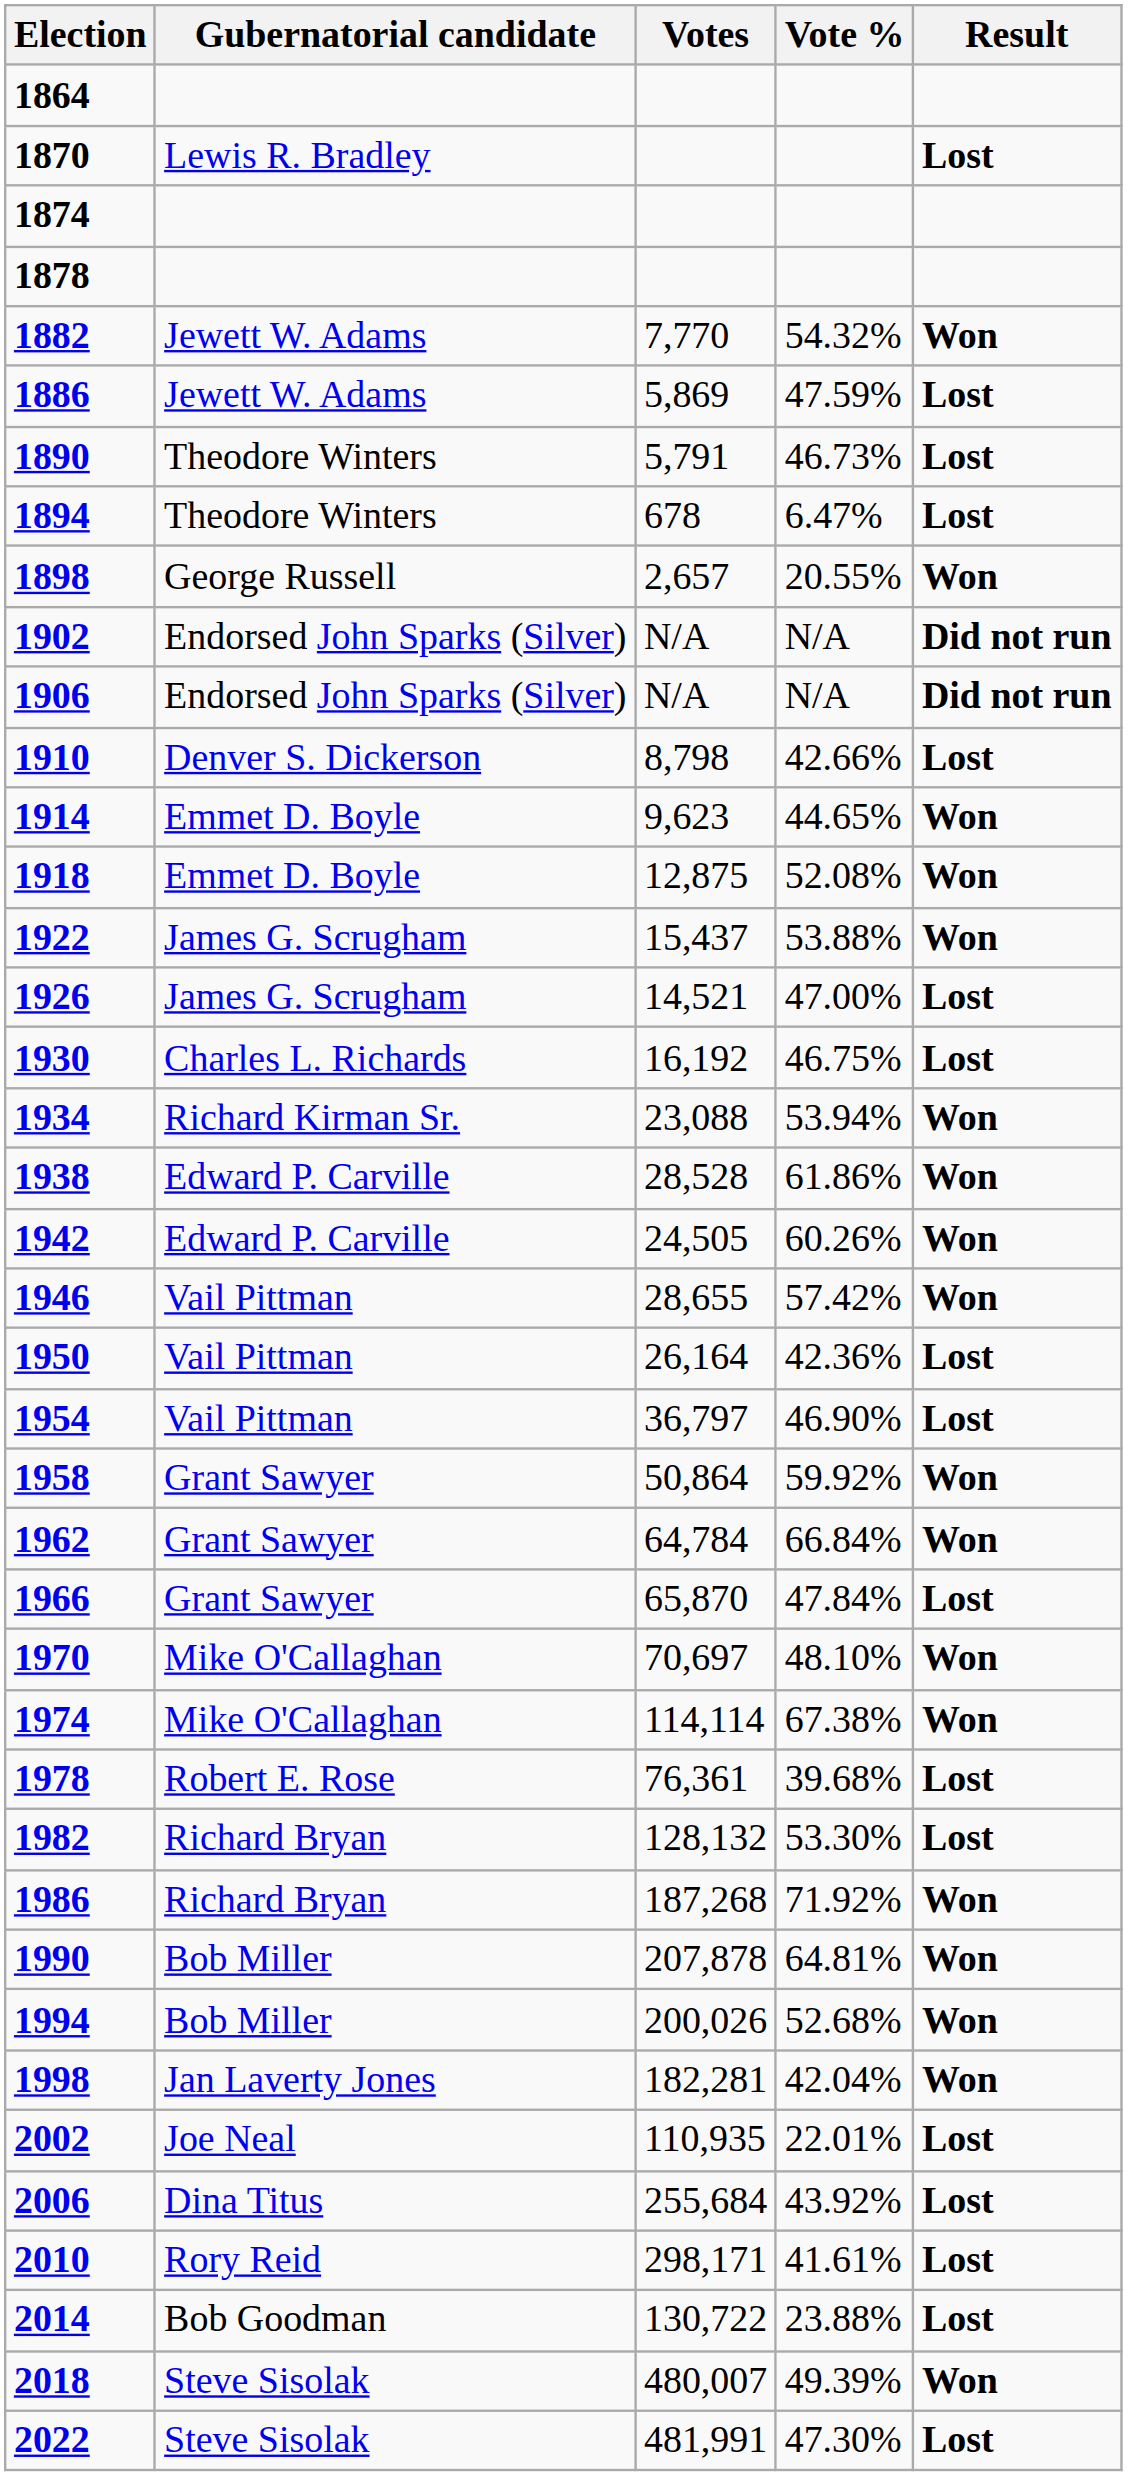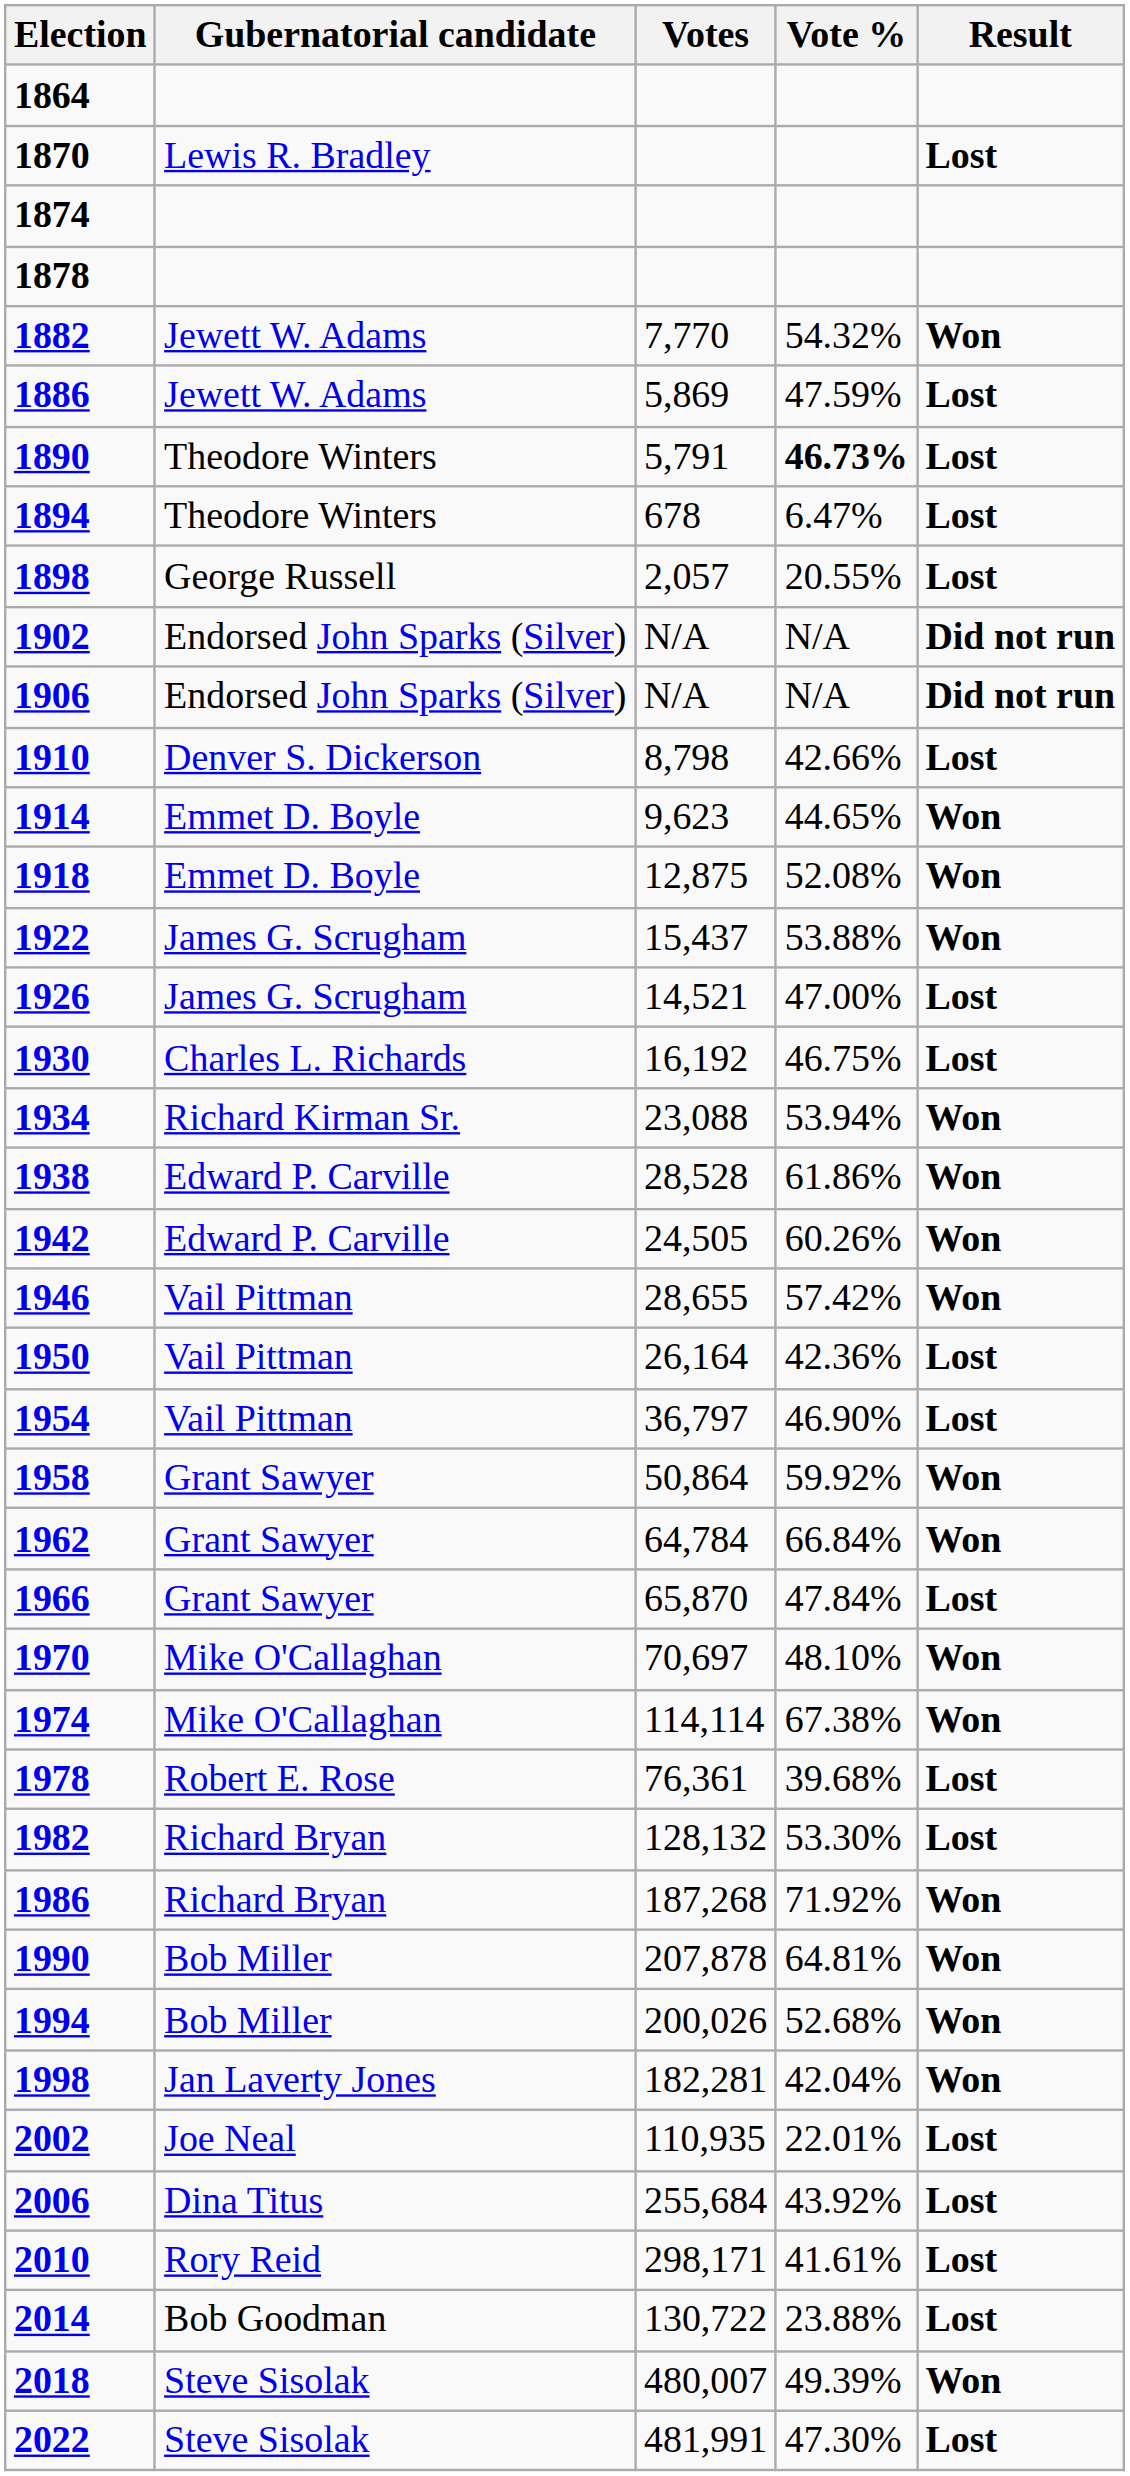 <table class="wikitable">
 <tr>
 <th>Election</th>
 <th>Gubernatorial candidate</th>
 <th>Votes</th>
 <th>Vote %</th>
 <th>Result</th>
 </tr>
 <tr>
 <td><strong>1864</strong></td>
 <td></td>
 <td></td>
 <td></td>
 <td></td>
 </tr>
 <tr>
 <td><strong>1870</strong></td>
 <td><a href='#'>Lewis R. Bradley</a></td>
 <td></td>
 <td></td>
 <td><strong>Lost</strong> </td>
 </tr>
 <tr>
 <td><strong>1874</strong></td>
 <td></td>
 <td></td>
 <td></td>
 <td></td>
 </tr>
 <tr>
 <td><strong>1878</strong></td>
 <td></td>
 <td></td>
 <td></td>
 <td></td>
 </tr>
 <tr>
 <td><strong><a href='#'>1882</a></strong></td>
 <td><a href='#'>Jewett W. Adams</a></td>
 <td>7,770</td>
 <td>54.32%</td>
 <td><strong>Won</strong> </td>
 </tr>
 <tr>
 <td><a href='#'><strong>1886</strong></a></td>
 <td><a href='#'>Jewett W. Adams</a></td>
 <td>5,869</td>
 <td>47.59%</td>
 <td><strong>Lost</strong> </td>
 </tr>
 <tr>
 <td><strong><a href='#'>1890</a></strong></td>
 <td>Theodore Winters</td>
 <td>5,791</td>
-<td>46.73%</td>
+<td><strong>46.73%</strong></td>
 <td><strong>Lost</strong> </td>
 </tr>
 <tr>
 <td><strong><a href='#'>1894</a></strong></td>
 <td>Theodore Winters</td>
 <td>678</td>
 <td>6.47%</td>
 <td><strong>Lost</strong> </td>
 </tr>
 <tr>
 <td><strong><a href='#'>1898</a></strong></td>
 <td>George Russell</td>
-<td>2,657</td>
+<td>2,057</td>
 <td>20.55%</td>
-<td><strong>Won</strong> </td>
+<td><strong>Lost</strong> </td>
 </tr>
 <tr>
 <td><strong><a href='#'>1902</a></strong></td>
 <td>Endorsed <a href='#'>John Sparks</a> (<a href='#'>Silver</a>)</td>
 <td>N/A</td>
 <td>N/A</td>
 <td><strong>Did not run</strong></td>
 </tr>
 <tr>
 <td><strong><a href='#'>1906</a></strong></td>
 <td>Endorsed <a href='#'>John Sparks</a> (<a href='#'>Silver</a>)</td>
 <td>N/A</td>
 <td>N/A</td>
 <td><strong>Did not run</strong></td>
 </tr>
 <tr>
 <td><strong><a href='#'>1910</a></strong></td>
 <td><a href='#'>Denver S. Dickerson</a></td>
 <td>8,798</td>
 <td>42.66%</td>
 <td><strong>Lost</strong> </td>
 </tr>
 <tr>
 <td><strong><a href='#'>1914</a></strong></td>
 <td><a href='#'>Emmet D. Boyle</a></td>
 <td>9,623</td>
 <td>44.65%</td>
 <td><strong>Won</strong> </td>
 </tr>
 <tr>
 <td><strong><a href='#'>1918</a></strong></td>
 <td><a href='#'>Emmet D. Boyle</a></td>
 <td>12,875</td>
 <td>52.08%</td>
 <td><strong>Won</strong> </td>
 </tr>
 <tr>
 <td><strong><a href='#'>1922</a></strong></td>
 <td><a href='#'>James G. Scrugham</a></td>
 <td>15,437</td>
 <td>53.88%</td>
 <td><strong>Won</strong> </td>
 </tr>
 <tr>
 <td><strong><a href='#'>1926</a></strong></td>
 <td><a href='#'>James G. Scrugham</a></td>
 <td>14,521</td>
 <td>47.00%</td>
 <td><strong>Lost</strong> </td>
 </tr>
 <tr>
 <td><strong><a href='#'>1930</a></strong></td>
 <td><a href='#'>Charles L. Richards</a></td>
 <td>16,192</td>
 <td>46.75%</td>
 <td><strong>Lost</strong> </td>
 </tr>
 <tr>
 <td><strong><a href='#'>1934</a></strong></td>
 <td><a href='#'>Richard Kirman Sr.</a></td>
 <td>23,088</td>
 <td>53.94%</td>
 <td><strong>Won</strong> </td>
 </tr>
 <tr>
 <td><strong><a href='#'>1938</a></strong></td>
 <td><a href='#'>Edward P. Carville</a></td>
 <td>28,528</td>
 <td>61.86%</td>
 <td><strong>Won</strong> </td>
 </tr>
 <tr>
 <td><strong><a href='#'>1942</a></strong></td>
 <td><a href='#'>Edward P. Carville</a></td>
 <td>24,505</td>
 <td>60.26%</td>
 <td><strong>Won</strong> </td>
 </tr>
 <tr>
 <td><strong><a href='#'>1946</a></strong></td>
 <td><a href='#'>Vail Pittman</a></td>
 <td>28,655</td>
 <td>57.42%</td>
 <td><strong>Won</strong> </td>
 </tr>
 <tr>
 <td><strong><a href='#'>1950</a></strong></td>
 <td><a href='#'>Vail Pittman</a></td>
 <td>26,164</td>
 <td>42.36%</td>
 <td><strong>Lost</strong> </td>
 </tr>
 <tr>
 <td><strong><a href='#'>1954</a></strong></td>
 <td><a href='#'>Vail Pittman</a></td>
 <td>36,797</td>
 <td>46.90%</td>
 <td><strong>Lost</strong> </td>
 </tr>
 <tr>
 <td><strong><a href='#'>1958</a></strong></td>
 <td><a href='#'>Grant Sawyer</a></td>
 <td>50,864</td>
 <td>59.92%</td>
 <td><strong>Won</strong> </td>
 </tr>
 <tr>
 <td><strong><a href='#'>1962</a></strong></td>
 <td><a href='#'>Grant Sawyer</a></td>
 <td>64,784</td>
 <td>66.84%</td>
 <td><strong>Won</strong> </td>
 </tr>
 <tr>
 <td><strong><a href='#'>1966</a></strong></td>
 <td><a href='#'>Grant Sawyer</a></td>
 <td>65,870</td>
 <td>47.84%</td>
 <td><strong>Lost</strong> </td>
 </tr>
 <tr>
 <td><strong><a href='#'>1970</a></strong></td>
 <td><a href='#'>Mike O'Callaghan</a></td>
 <td>70,697</td>
 <td>48.10%</td>
 <td><strong>Won</strong> </td>
 </tr>
 <tr>
 <td><strong><a href='#'>1974</a></strong></td>
 <td><a href='#'>Mike O'Callaghan</a></td>
 <td>114,114</td>
 <td>67.38%</td>
 <td><strong>Won</strong> </td>
 </tr>
 <tr>
 <td><strong><a href='#'>1978</a></strong></td>
 <td><a href='#'>Robert E. Rose</a></td>
 <td>76,361</td>
 <td>39.68%</td>
 <td><strong>Lost</strong> </td>
 </tr>
 <tr>
 <td><strong><a href='#'>1982</a></strong></td>
 <td><a href='#'>Richard Bryan</a></td>
 <td>128,132</td>
 <td>53.30%</td>
 <td><strong>Lost</strong> </td>
 </tr>
 <tr>
 <td><strong><a href='#'>1986</a></strong></td>
 <td><a href='#'>Richard Bryan</a></td>
 <td>187,268</td>
 <td>71.92%</td>
 <td><strong>Won</strong> </td>
 </tr>
 <tr>
 <td><strong><a href='#'>1990</a></strong></td>
 <td><a href='#'>Bob Miller</a></td>
 <td>207,878</td>
 <td>64.81%</td>
 <td><strong>Won</strong> </td>
 </tr>
 <tr>
 <td><strong><a href='#'>1994</a></strong></td>
 <td><a href='#'>Bob Miller</a></td>
 <td>200,026</td>
 <td>52.68%</td>
 <td><strong>Won</strong> </td>
 </tr>
 <tr>
 <td><strong><a href='#'>1998</a></strong></td>
 <td><a href='#'>Jan Laverty Jones</a></td>
 <td>182,281</td>
 <td>42.04%</td>
 <td><strong>Won</strong> </td>
 </tr>
 <tr>
 <td><strong><a href='#'>2002</a></strong></td>
 <td><a href='#'>Joe Neal</a></td>
 <td>110,935</td>
 <td>22.01%</td>
 <td><strong>Lost</strong> </td>
 </tr>
 <tr>
 <td><strong><a href='#'>2006</a></strong></td>
 <td><a href='#'>Dina Titus</a></td>
 <td>255,684</td>
 <td>43.92%</td>
 <td><strong>Lost</strong> </td>
 </tr>
 <tr>
 <td><strong><a href='#'>2010</a></strong></td>
 <td><a href='#'>Rory Reid</a></td>
 <td>298,171</td>
 <td>41.61%</td>
 <td><strong>Lost</strong> </td>
 </tr>
 <tr>
 <td><strong><a href='#'>2014</a></strong></td>
 <td>Bob Goodman</td>
 <td>130,722</td>
 <td>23.88%</td>
 <td><strong>Lost</strong> </td>
 </tr>
 <tr>
 <td><strong><a href='#'>2018</a></strong></td>
 <td><a href='#'>Steve Sisolak</a></td>
 <td>480,007</td>
 <td>49.39%</td>
 <td><strong>Won</strong> </td>
 </tr>
 <tr>
 <td><strong><a href='#'>2022</a></strong></td>
 <td><a href='#'>Steve Sisolak</a></td>
 <td>481,991</td>
 <td>47.30%</td>
 <td><strong>Lost</strong> </td>
 </tr>
 </table>
